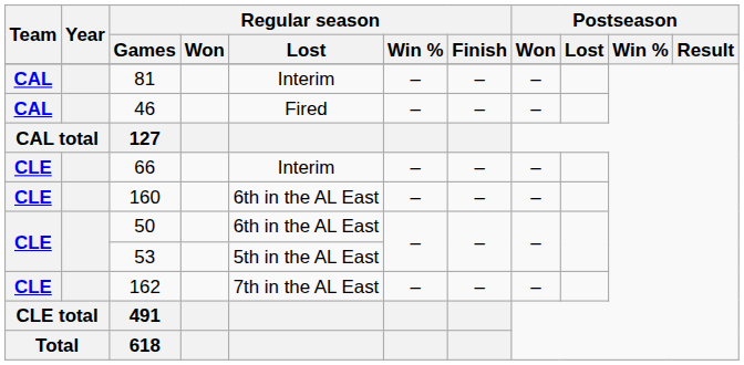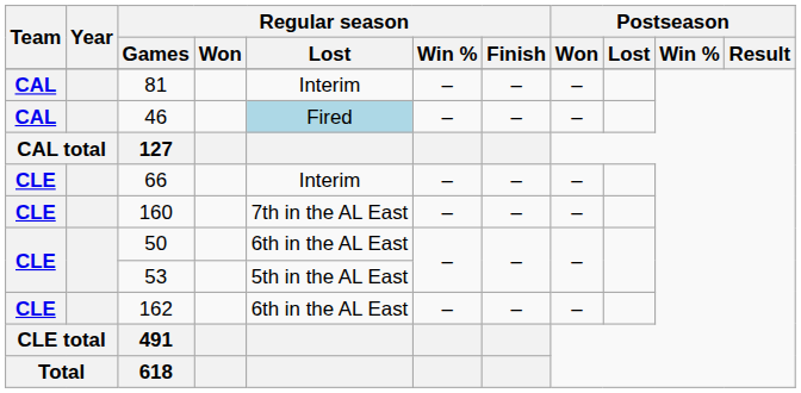 <table class="wikitable" style="font-size: 95%; text-align:center;">
 <tr>
 <th rowspan="2">Team</th>
 <th rowspan="2">Year</th>
 <th colspan="5">Regular season</th>
 <th colspan="4">Postseason</th>
 </tr>
 <tr>
 <th>Games</th>
 <th>Won</th>
 <th>Lost</th>
 <th>Win %</th>
 <th>Finish</th>
 <th>Won</th>
 <th>Lost</th>
 <th>Win %</th>
 <th>Result</th>
 </tr>
 <tr>
 </tr>
 <tr>
 <th><a href='#'>CAL</a></th>
 <th></th>
 <td>81</td>
 <td></td>
 <td>Interim</td>
 <td>–</td>
 <td>–</td>
 <td>–</td>
 <td></td>
 </tr>
 <tr>
 <th><a href='#'>CAL</a></th>
 <th></th>
 <td>46</td>
 <td></td>
-<td>Fired</td>
+<td style="background: lightblue;">Fired</td>
 <td>–</td>
 <td>–</td>
 <td>–</td>
 <td></td>
 </tr>
 <tr>
 <th colspan="2">CAL total</th>
 <th>127</th>
 <th></th>
 <th></th>
 <th></th>
 <th></th>
 </tr>
 <tr>
 <th><a href='#'>CLE</a></th>
 <th></th>
 <td>66</td>
 <td></td>
 <td>Interim</td>
 <td>–</td>
 <td>–</td>
 <td>–</td>
 <td></td>
 </tr>
 <tr>
 <th><a href='#'>CLE</a></th>
 <th></th>
 <td>160</td>
 <td></td>
-<td>6th in the AL East</td>
+<td>7th in the AL East</td>
 <td>–</td>
 <td>–</td>
 <td>–</td>
 <td></td>
 </tr>
 <tr>
 <th rowspan=2><a href='#'>CLE</a></th>
 <th rowspan=2></th>
 <td>50</td>
 <td></td>
 <td>6th in the AL East</td>
 <td rowspan=2>–</td>
 <td rowspan=2>–</td>
 <td rowspan=2>–</td>
 <td rowspan=2></td>
 </tr>
 <tr>
 <td>53</td>
 <td></td>
 <td>5th in the AL East</td>
 </tr>
 <tr>
 <th><a href='#'>CLE</a></th>
 <th></th>
 <td>162</td>
 <td></td>
-<td>7th in the AL East</td>
+<td>6th in the AL East</td>
 <td>–</td>
 <td>–</td>
 <td>–</td>
 <td></td>
 </tr>
 <tr>
 <th colspan="2">CLE total</th>
 <th>491</th>
 <th></th>
 <th></th>
 <th></th>
 <th></th>
 </tr>
 <tr>
 <th colspan="2">Total</th>
 <th>618</th>
 <th></th>
 <th></th>
 <th></th>
 <th></th>
 </tr>
 </table>
